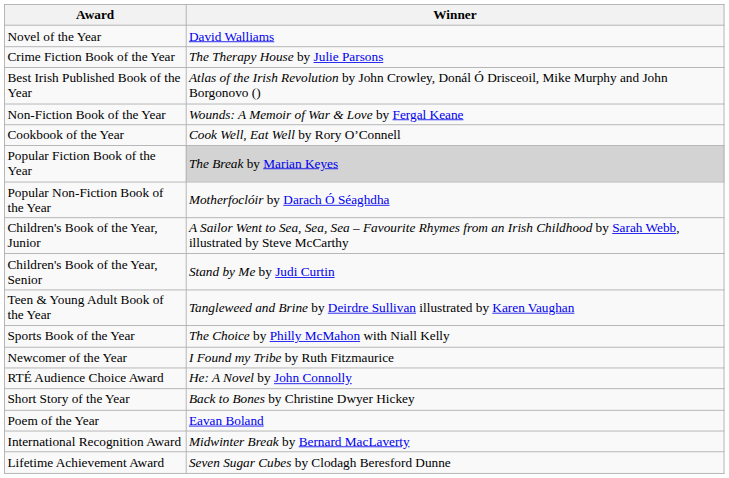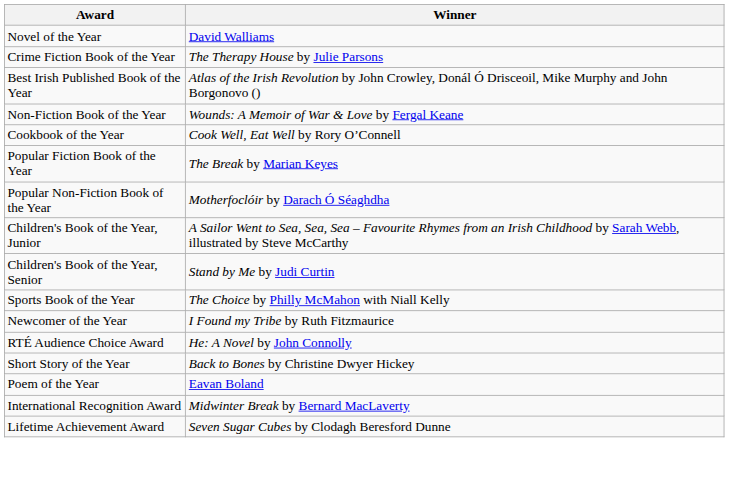 <table class="wikitable">
 <tr>
 <th>Award</th>
 <th>Winner</th>
 </tr>
 <tr>
 <td>Novel of the Year</td>
 <td><a href='#'>David Walliams</a></td>
 </tr>
 <tr>
 <td>Crime Fiction Book of the Year</td>
 <td><em>The Therapy House</em> by <a href='#'>Julie Parsons</a></td>
 </tr>
 <tr>
 <td>Best Irish Published Book of the Year</td>
 <td><em>Atlas of the Irish Revolution</em> by John Crowley, Donál Ó Drisceoil, Mike Murphy and John Borgonovo ()</td>
 </tr>
 <tr>
 <td>Non-Fiction Book of the Year</td>
 <td><em>Wounds: A Memoir of War & Love</em> by <a href='#'>Fergal Keane</a></td>
 </tr>
 <tr>
 <td>Cookbook of the Year</td>
 <td><em>Cook Well, Eat Well</em> by Rory O’Connell</td>
 </tr>
 <tr>
 <td>Popular Fiction Book of the Year</td>
-<td style="background: lightgrey;"><em>The Break</em> by <a href='#'>Marian Keyes</a></td>
+<td><em>The Break</em> by <a href='#'>Marian Keyes</a></td>
 </tr>
 <tr>
 <td>Popular Non-Fiction Book of the Year</td>
 <td><em>Motherfoclóir</em> by <a href='#'>Darach Ó Séaghdha</a></td>
 </tr>
 <tr>
 <td>Children's Book of the Year, Junior</td>
 <td><em>A Sailor Went to Sea, Sea, Sea – Favourite Rhymes from an Irish Childhood</em> by <a href='#'>Sarah Webb</a>, illustrated by Steve McCarthy</td>
 </tr>
 <tr>
 <td>Children's Book of the Year, Senior</td>
 <td><em>Stand by Me</em> by <a href='#'>Judi Curtin</a></td>
-</tr>
-<tr>
-<td>Teen & Young Adult Book of the Year</td>
-<td><em>Tangleweed and Brine</em> by <a href='#'>Deirdre Sullivan</a> illustrated by <a href='#'>Karen Vaughan</a></td>
 </tr>
 <tr>
 <td>Sports Book of the Year</td>
 <td><em>The Choice</em> by <a href='#'>Philly McMahon</a> with Niall Kelly</td>
 </tr>
 <tr>
 <td>Newcomer of the Year</td>
 <td><em>I Found my Tribe</em> by Ruth Fitzmaurice</td>
 </tr>
 <tr>
 <td>RTÉ Audience Choice Award</td>
 <td><em>He: A Novel</em> by <a href='#'>John Connolly</a></td>
 </tr>
 <tr>
 <td>Short Story of the Year</td>
 <td><em>Back to Bones</em> by Christine Dwyer Hickey</td>
 </tr>
 <tr>
 <td>Poem of the Year</td>
 <td><a href='#'>Eavan Boland</a></td>
 </tr>
 <tr>
 <td>International Recognition Award</td>
 <td><em>Midwinter Break</em> by <a href='#'>Bernard MacLaverty</a></td>
 </tr>
 <tr>
 <td>Lifetime Achievement Award</td>
 <td><em>Seven Sugar Cubes</em> by Clodagh Beresford Dunne</td>
 </tr>
 </table>
